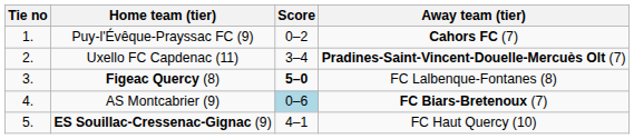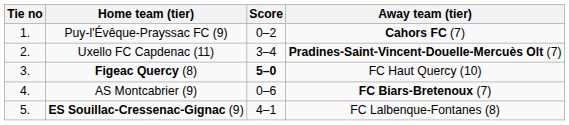 <table class="wikitable" style="text-align: center">
 <tr>
 <th>Tie no</th>
 <th>Home team (tier)</th>
 <th>Score</th>
 <th>Away team (tier)</th>
 </tr>
 <tr>
 <td>1.</td>
 <td>Puy-l'Évêque-Prayssac FC (9)</td>
 <td>0–2</td>
 <td><strong>Cahors FC</strong> (7)</td>
 </tr>
 <tr>
 <td>2.</td>
 <td>Uxello FC Capdenac (11)</td>
 <td>3–4</td>
 <td><strong>Pradines-Saint-Vincent-Douelle-Mercuès Olt</strong> (7)</td>
 </tr>
 <tr>
 <td>3.</td>
 <td><strong>Figeac Quercy</strong> (8)</td>
 <td><strong>5–0</strong></td>
-<td>FC Lalbenque-Fontanes (8)</td>
+<td>FC Haut Quercy (10)</td>
 </tr>
 <tr>
 <td>4.</td>
 <td>AS Montcabrier (9)</td>
-<td style="background: lightblue;">0–6</td>
+<td>0–6</td>
 <td><strong>FC Biars-Bretenoux</strong> (7)</td>
 </tr>
 <tr>
 <td>5.</td>
 <td><strong>ES Souillac-Cressenac-Gignac</strong> (9)</td>
 <td>4–1</td>
-<td>FC Haut Quercy (10)</td>
+<td>FC Lalbenque-Fontanes (8)</td>
 </tr>
 </table>
